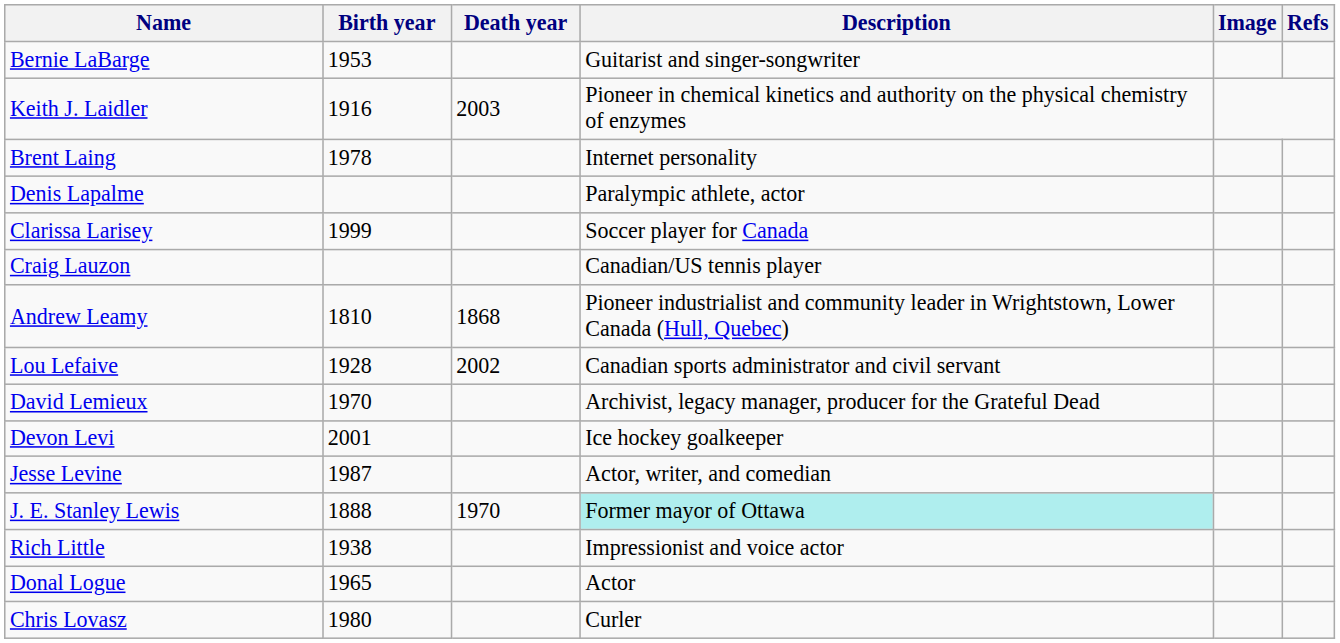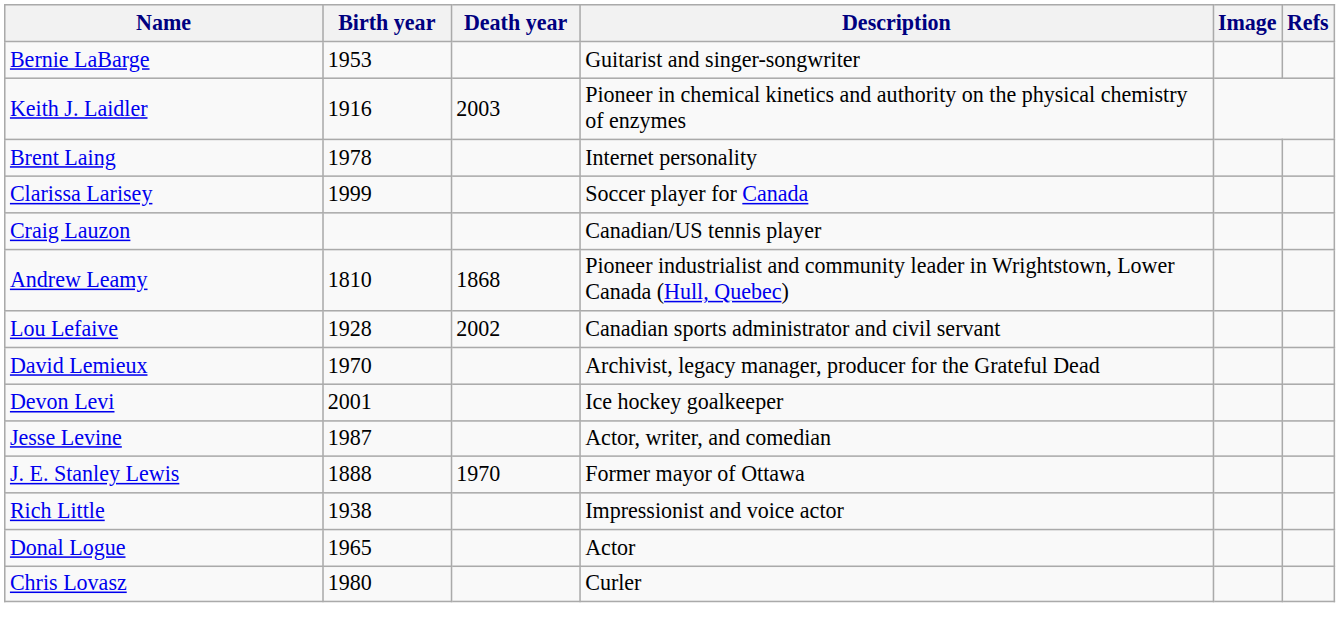 <table class="wikitable" style="font-size:90%;">
 <tr>
 <th style="background-color:#f2f2f2; color: #000080" width="25%">Name</th>
 <th style="background-color:#f2f2f2; color: #000080" width="10%">Birth year</th>
 <th style="background-color:#f2f2f2; color: #000080" width="10%">Death year</th>
 <th style="background-color:#f2f2f2; color: #000080" width="50%">Description</th>
 <th style="background-color:#f2f2f2; color: #000080" width="5%">Image</th>
 <th style="background-color:#f2f2f2; color: #000080" width="5%">Refs</th>
 </tr>
 <tr>
 <td><a href='#'>Bernie LaBarge</a></td>
 <td>1953</td>
 <td></td>
 <td>Guitarist and singer-songwriter</td>
 <td></td>
 <td></td>
 </tr>
 <tr>
 <td><a href='#'>Keith J. Laidler</a></td>
 <td>1916</td>
 <td>2003</td>
 <td>Pioneer in chemical kinetics and authority on the physical chemistry of enzymes</td>
 </tr>
 <tr>
 <td><a href='#'>Brent Laing</a></td>
 <td>1978</td>
 <td></td>
 <td>Internet personality</td>
-<td></td>
-<td></td>
-</tr>
-<tr>
-<td><a href='#'>Denis Lapalme</a></td>
-<td></td>
-<td></td>
-<td>Paralympic athlete, actor</td>
 <td></td>
 <td></td>
 </tr>
 <tr>
 <td><a href='#'>Clarissa Larisey</a></td>
 <td>1999</td>
 <td></td>
 <td>Soccer player for <a href='#'>Canada</a></td>
 <td></td>
 <td></td>
 </tr>
 <tr>
 <td><a href='#'>Craig Lauzon</a></td>
 <td></td>
 <td></td>
 <td>Canadian/US tennis player</td>
 <td></td>
 <td></td>
 </tr>
 <tr>
 <td><a href='#'>Andrew Leamy</a></td>
 <td>1810</td>
 <td>1868</td>
 <td>Pioneer industrialist and community leader in Wrightstown, Lower Canada (<a href='#'>Hull, Quebec</a>)</td>
 <td></td>
 <td></td>
 </tr>
 <tr>
 <td><a href='#'>Lou Lefaive</a></td>
 <td>1928</td>
 <td>2002</td>
 <td>Canadian sports administrator and civil servant</td>
 <td> </td>
 <td></td>
 </tr>
 <tr>
 <td><a href='#'>David Lemieux</a></td>
 <td>1970</td>
 <td></td>
 <td>Archivist, legacy manager, producer for the Grateful Dead</td>
 <td></td>
 <td></td>
 </tr>
 <tr>
 <td><a href='#'>Devon Levi</a></td>
 <td>2001</td>
 <td></td>
 <td>Ice hockey goalkeeper</td>
 <td> </td>
 <td></td>
 </tr>
 <tr>
 <td><a href='#'>Jesse Levine</a></td>
 <td>1987</td>
 <td></td>
 <td>Actor, writer, and comedian</td>
 <td></td>
 <td></td>
 </tr>
 <tr>
 <td><a href='#'>J. E. Stanley Lewis</a></td>
 <td>1888</td>
 <td>1970</td>
-<td style="background: paleturquoise;">Former mayor of Ottawa</td>
+<td>Former mayor of Ottawa</td>
 <td></td>
 <td></td>
 </tr>
 <tr>
 <td><a href='#'>Rich Little</a></td>
 <td>1938</td>
 <td></td>
 <td>Impressionist and voice actor</td>
 <td></td>
 <td></td>
 </tr>
 <tr>
 <td><a href='#'>Donal Logue</a></td>
 <td>1965</td>
 <td></td>
 <td>Actor</td>
 <td></td>
 <td></td>
 </tr>
 <tr>
 <td><a href='#'>Chris Lovasz</a></td>
 <td>1980</td>
 <td></td>
 <td>Curler</td>
 <td></td>
 </tr>
 </table>
